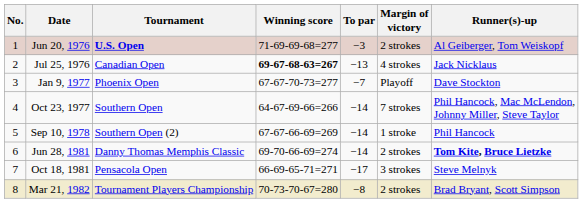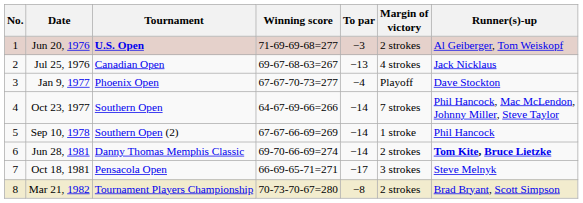 <table class="wikitable" style="font-size:95%;">
 <tr>
 <th>No.</th>
 <th>Date</th>
 <th>Tournament</th>
 <th>Winning score</th>
 <th>To par</th>
 <th>Margin of<br>victory</th>
 <th>Runner(s)-up</th>
 </tr>
 <tr style="background:#e5d1cb;">
 <td align=center>1</td>
 <td align=right>Jun 20, <a href='#'>1976</a></td>
 <td><strong><a href='#'>U.S. Open</a></strong></td>
 <td>71-69-69-68=277</td>
 <td align=center>−3</td>
 <td>2 strokes</td>
 <td> <a href='#'>Al Geiberger</a>,  <a href='#'>Tom Weiskopf</a></td>
 </tr>
 <tr>
 <td align=center>2</td>
 <td align=right>Jul 25, 1976</td>
 <td><a href='#'>Canadian Open</a></td>
-<td><strong>69-67-68-63=267</strong></td>
+<td>69-67-68-63=267</td>
 <td align=center>−13</td>
 <td>4 strokes</td>
 <td> <a href='#'>Jack Nicklaus</a></td>
 </tr>
 <tr>
 <td align=center>3</td>
 <td align=right>Jan 9, <a href='#'>1977</a></td>
 <td><a href='#'>Phoenix Open</a></td>
 <td>67-67-70-73=277</td>
-<td align=center>−7</td>
+<td align=center>−4</td>
 <td>Playoff</td>
 <td> <a href='#'>Dave Stockton</a></td>
 </tr>
 <tr>
 <td align=center>4</td>
 <td align=right>Oct 23, 1977</td>
 <td><a href='#'>Southern Open</a></td>
 <td>64-67-69-66=266</td>
 <td align=center>−14</td>
 <td>7 strokes</td>
 <td> <a href='#'>Phil Hancock</a>,  <a href='#'>Mac McLendon</a>,<br> <a href='#'>Johnny Miller</a>,  <a href='#'>Steve Taylor</a></td>
 </tr>
 <tr>
 <td align=center>5</td>
 <td align=right>Sep 10, <a href='#'>1978</a></td>
 <td><a href='#'>Southern Open</a> (2)</td>
 <td>67-67-66-69=269</td>
 <td align=center>−14</td>
 <td>1 stroke</td>
 <td> <a href='#'>Phil Hancock</a></td>
 </tr>
 <tr>
 <td align=center>6</td>
 <td align=right>Jun 28, <a href='#'>1981</a></td>
 <td><a href='#'>Danny Thomas Memphis Classic</a></td>
 <td>69-70-66-69=274</td>
 <td align=center>−14</td>
 <td>2 strokes</td>
 <td><strong> <a href='#'>Tom Kite</a>,  <a href='#'>Bruce Lietzke</a></strong></td>
 </tr>
 <tr>
 <td align=center>7</td>
 <td align=right>Oct 18, 1981</td>
 <td><a href='#'>Pensacola Open</a></td>
 <td>66-69-65-71=271</td>
 <td align=center>−17</td>
 <td>3 strokes</td>
 <td> <a href='#'>Steve Melnyk</a></td>
 </tr>
 <tr style="background:#f2ecce;">
 <td align=center>8</td>
 <td align=right>Mar 21, <a href='#'>1982</a></td>
 <td><a href='#'>Tournament Players Championship</a></td>
 <td>70-73-70-67=280</td>
 <td align=center>−8</td>
 <td>2 strokes</td>
 <td> <a href='#'>Brad Bryant</a>,  <a href='#'>Scott Simpson</a></td>
 </tr>
 </table>
